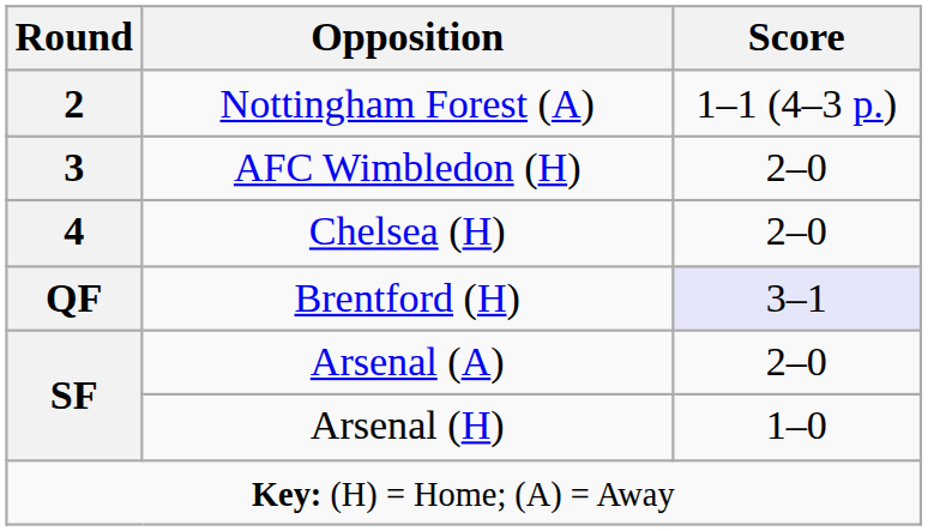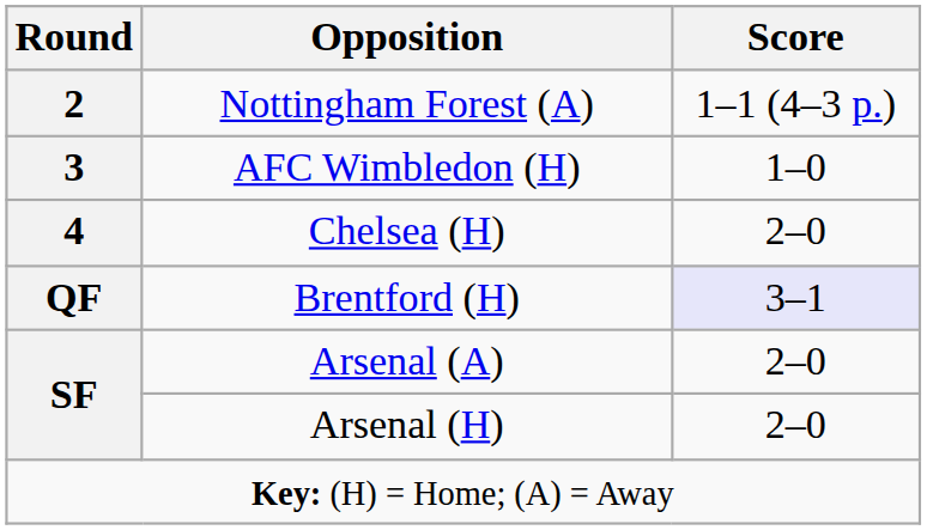 <table class="wikitable plainrowheaders" style="text-align:center;float:right">
 <tr>
 <th scope="col" style="width:25px">Round</th>
 <th scope="col" style="width:200px">Opposition</th>
 <th scope="col" style="width:90px">Score</th>
 </tr>
 <tr>
 <th scope="row" style="text-align:center">2</th>
 <td><a href='#'>Nottingham Forest</a> (<a href='#'>A</a>)</td>
 <td>1–1 (4–3 <a href='#'>p.</a>)</td>
 </tr>
 <tr>
 <th scope="row" style="text-align:center">3</th>
 <td><a href='#'>AFC Wimbledon</a> (<a href='#'>H</a>)</td>
-<td>2–0</td>
+<td>1–0</td>
 </tr>
 <tr>
 <th scope="row" style="text-align:center">4</th>
 <td><a href='#'>Chelsea</a> (<a href='#'>H</a>)</td>
 <td>2–0</td>
 </tr>
 <tr>
 <th scope="row" style="text-align:center">QF</th>
 <td><a href='#'>Brentford</a> (<a href='#'>H</a>)</td>
 <td style="background: lavender;">3–1</td>
 </tr>
 <tr>
 <th rowspan="2" scope="row" style="text-align:center">SF</th>
 <td><a href='#'>Arsenal</a> (<a href='#'>A</a>)</td>
 <td>2–0</td>
 </tr>
 <tr>
 <td>Arsenal (<a href='#'>H</a>)</td>
-<td>1–0</td>
+<td>2–0</td>
 </tr>
 <tr>
 <td colspan="3"><small><strong>Key:</strong> (H) = Home; (A) = Away</small></td>
 </tr>
 </table>
